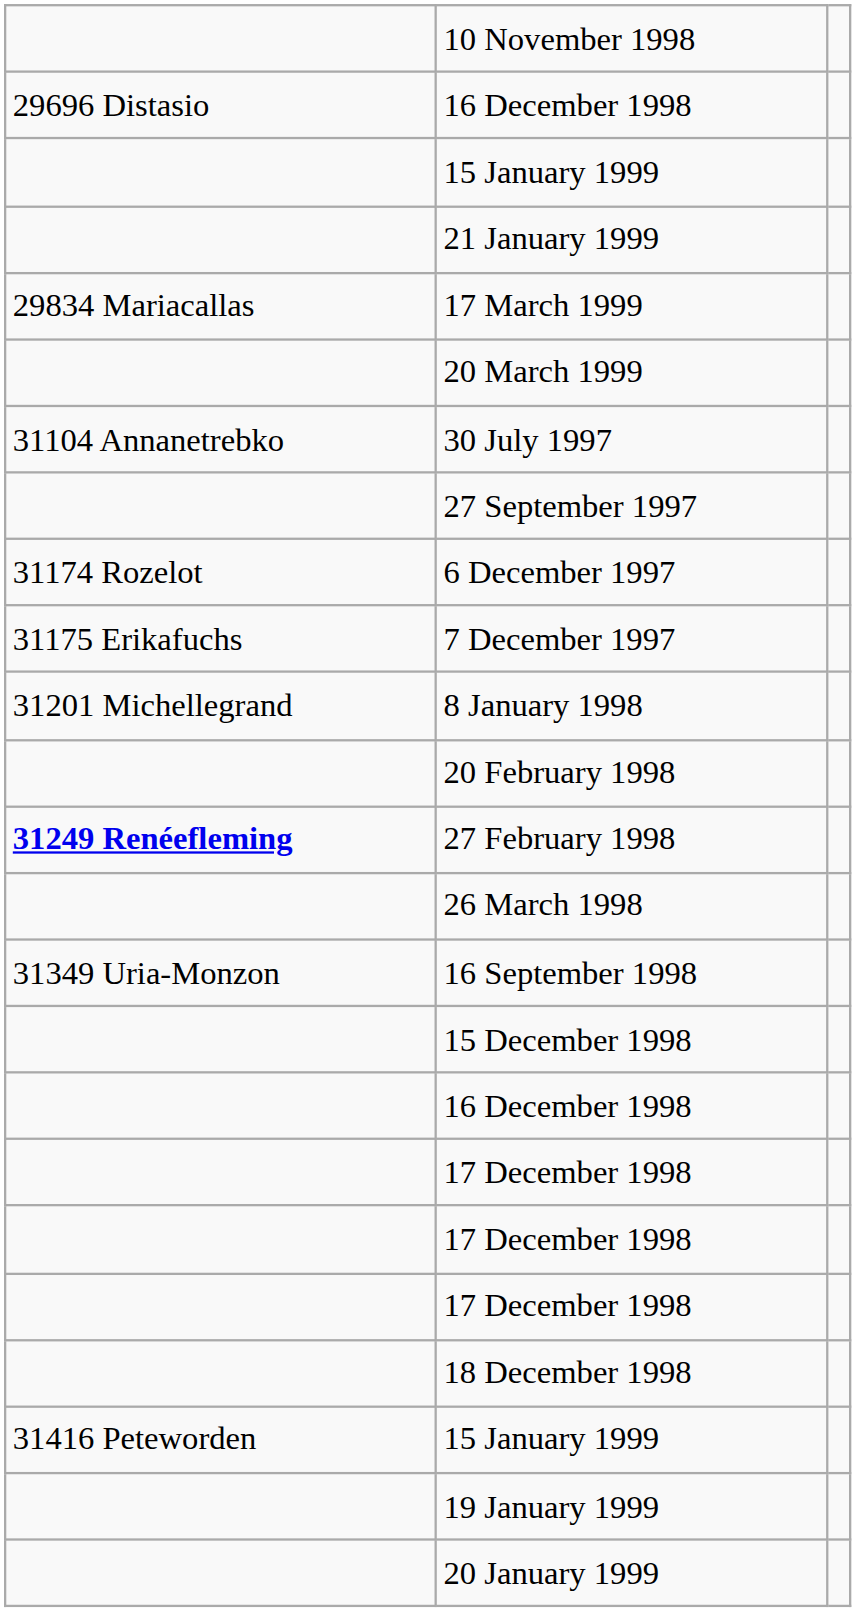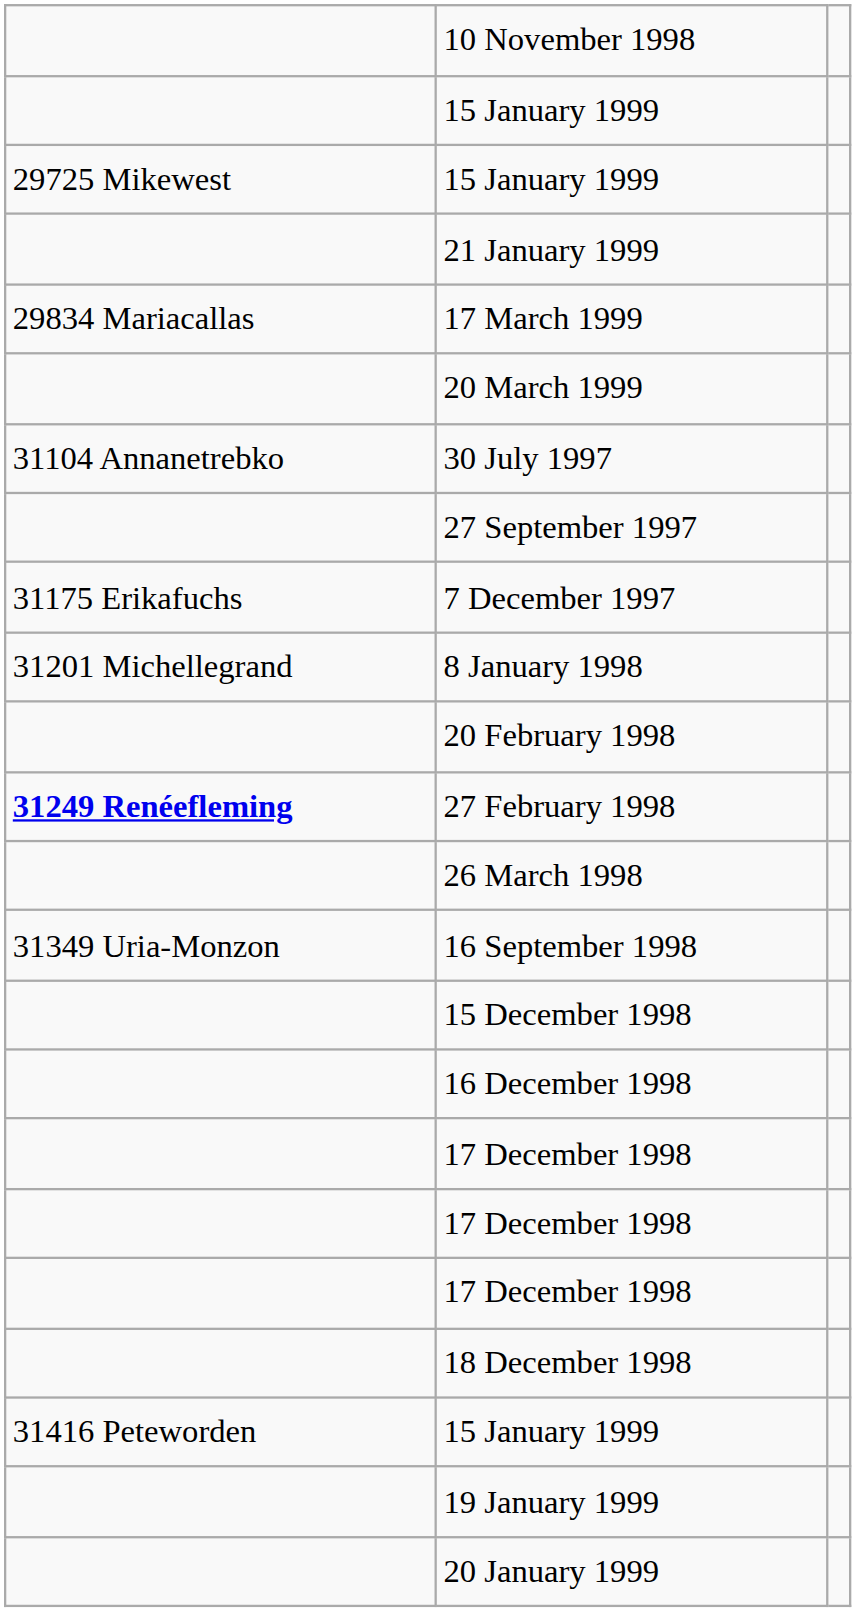 <table class="wikitable" style="font-size: 89%; float: left; width: 26em; margin-right: 1em; height: 700px">
 <tr>
 <td></td>
 <td>10 November 1998</td>
 <td></td>
 </tr>
 <tr>
-<td>29696 Distasio</td>
-<td>16 December 1998</td>
+<td></td>
+<td>15 January 1999</td>
 <td></td>
 </tr>
 <tr>
-<td></td>
+<td>29725 Mikewest</td>
 <td>15 January 1999</td>
 <td></td>
 </tr>
 <tr>
 <td></td>
 <td>21 January 1999</td>
 <td></td>
 </tr>
 <tr>
 <td>29834 Mariacallas</td>
 <td>17 March 1999</td>
 <td></td>
 </tr>
 <tr>
 <td></td>
 <td>20 March 1999</td>
 <td></td>
 </tr>
 <tr>
 <td>31104 Annanetrebko</td>
 <td>30 July 1997</td>
 <td></td>
 </tr>
 <tr>
 <td></td>
 <td>27 September 1997</td>
-<td></td>
-</tr>
-<tr>
-<td>31174 Rozelot</td>
-<td>6 December 1997</td>
 <td></td>
 </tr>
 <tr>
 <td>31175 Erikafuchs</td>
 <td>7 December 1997</td>
 <td></td>
 </tr>
 <tr>
 <td>31201 Michellegrand</td>
 <td>8 January 1998</td>
 <td></td>
 </tr>
 <tr>
 <td></td>
 <td>20 February 1998</td>
 <td></td>
 </tr>
 <tr>
 <td><strong><a href='#'>31249 Renéefleming</a></strong></td>
 <td>27 February 1998</td>
 <td></td>
 </tr>
 <tr>
 <td></td>
 <td>26 March 1998</td>
 <td></td>
 </tr>
 <tr>
 <td>31349 Uria-Monzon</td>
 <td>16 September 1998</td>
 <td></td>
 </tr>
 <tr>
 <td></td>
 <td>15 December 1998</td>
 <td></td>
 </tr>
 <tr>
 <td></td>
 <td>16 December 1998</td>
 <td></td>
 </tr>
 <tr>
 <td></td>
 <td>17 December 1998</td>
 <td></td>
 </tr>
 <tr>
 <td></td>
 <td>17 December 1998</td>
 <td></td>
 </tr>
 <tr>
 <td></td>
 <td>17 December 1998</td>
 <td></td>
 </tr>
 <tr>
 <td></td>
 <td>18 December 1998</td>
 <td></td>
 </tr>
 <tr>
 <td>31416 Peteworden</td>
 <td>15 January 1999</td>
 <td></td>
 </tr>
 <tr>
 <td></td>
 <td>19 January 1999</td>
 <td></td>
 </tr>
 <tr>
 <td></td>
 <td>20 January 1999</td>
 <td></td>
 </tr>
 </table>
